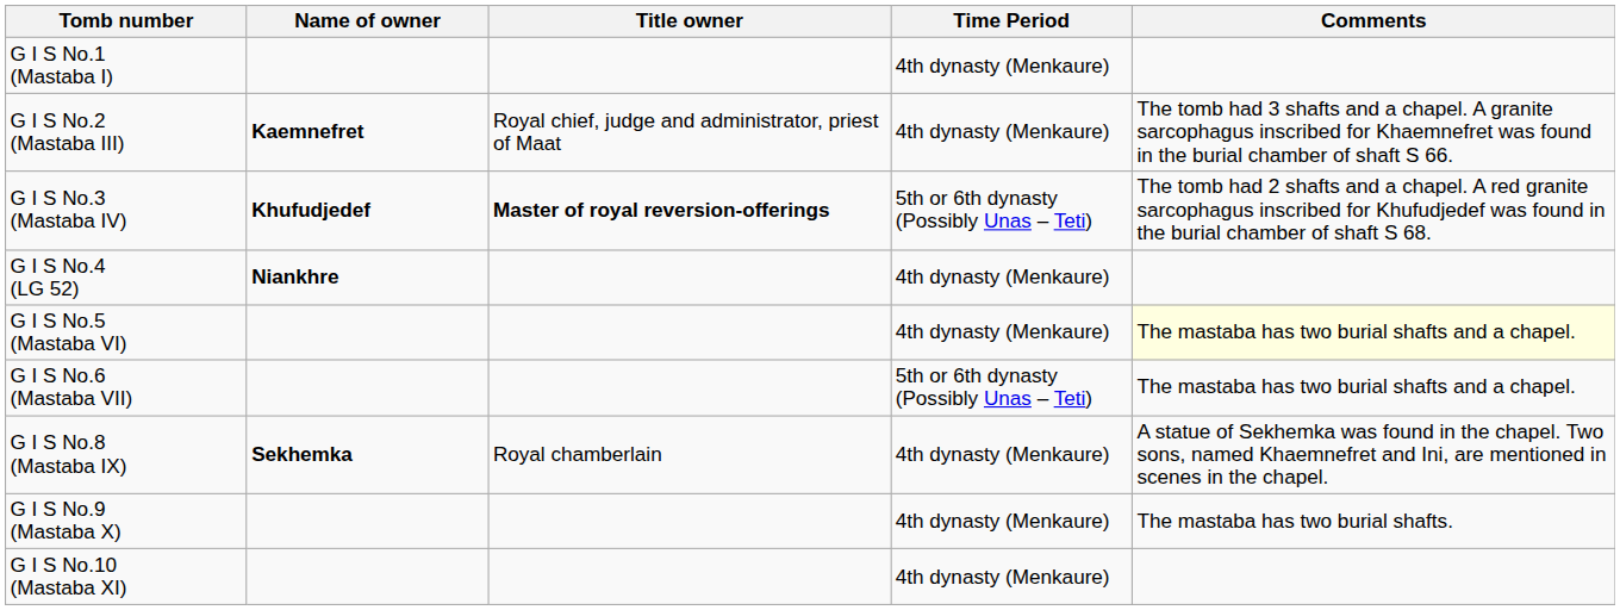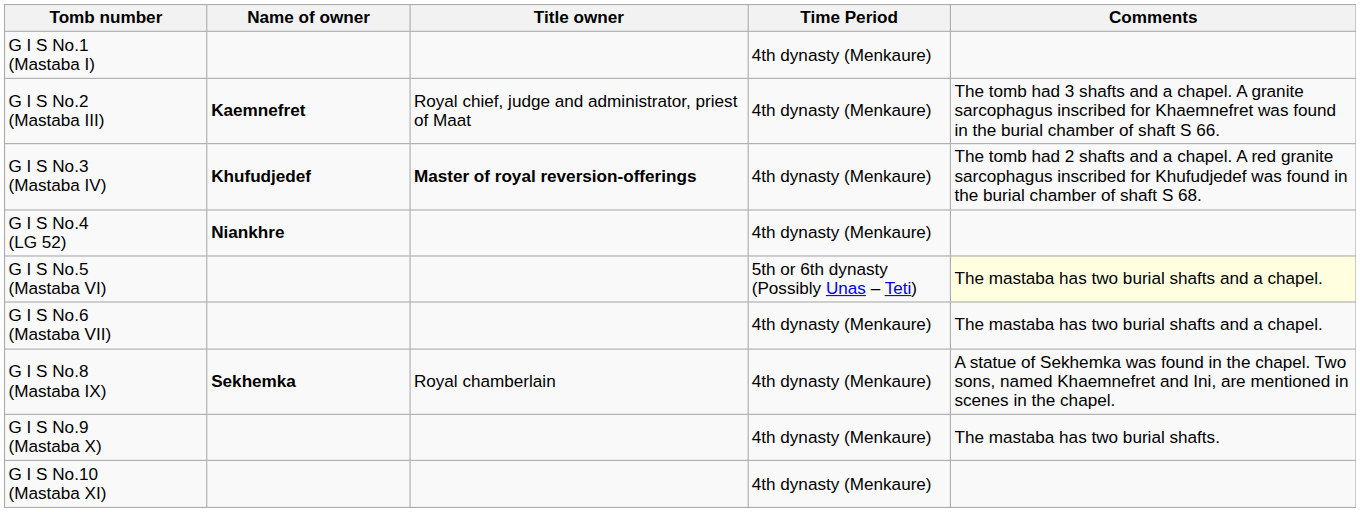 <table class="wikitable" style="width: 100%">
 <tr>
 <th width="15%">Tomb number</th>
 <th width="15%">Name of owner</th>
 <th width="25%">Title owner</th>
 <th width="15%">Time Period</th>
 <th width="30%">Comments</th>
 </tr>
 <tr>
 <td>G I S No.1 <br>(Mastaba I)</td>
 <td></td>
 <td></td>
 <td>4th dynasty (Menkaure)</td>
 </tr>
 <tr>
 <td>G I S No.2 <br>(Mastaba III)</td>
 <td><strong>Kaemnefret</strong></td>
 <td>Royal chief, judge and administrator, priest of Maat</td>
 <td>4th dynasty (Menkaure)</td>
 <td>The tomb had 3 shafts and a chapel. A granite sarcophagus inscribed for Khaemnefret was found in the burial chamber of shaft S 66.</td>
 </tr>
 <tr>
 <td>G I S No.3 <br>(Mastaba IV)</td>
 <td><strong>Khufudjedef</strong></td>
 <td><strong>Master of royal reversion-offerings</strong></td>
-<td>5th or 6th dynasty (Possibly <a href='#'>Unas</a> – <a href='#'>Teti</a>)</td>
+<td>4th dynasty (Menkaure)</td>
 <td>The tomb had 2 shafts and a chapel. A red granite sarcophagus inscribed for Khufudjedef was found in the burial chamber of shaft S 68.</td>
 </tr>
 <tr>
 <td>G I S No.4 <br>(LG 52)</td>
 <td><strong>Niankhre</strong></td>
 <td></td>
 <td>4th dynasty (Menkaure)</td>
 <td></td>
 </tr>
 <tr>
 <td>G I S No.5 <br>(Mastaba VI)</td>
 <td></td>
 <td></td>
-<td>4th dynasty (Menkaure)</td>
+<td>5th or 6th dynasty (Possibly <a href='#'>Unas</a> – <a href='#'>Teti</a>)</td>
 <td style="background: lightyellow;">The mastaba has two burial shafts and a chapel.</td>
 </tr>
 <tr>
 <td>G I S No.6 <br>(Mastaba VII)</td>
 <td></td>
 <td></td>
-<td>5th or 6th dynasty (Possibly <a href='#'>Unas</a> – <a href='#'>Teti</a>)</td>
+<td>4th dynasty (Menkaure)</td>
 <td>The mastaba has two burial shafts and a chapel.</td>
 </tr>
 <tr>
 <td>G I S No.8 <br>(Mastaba IX)</td>
 <td><strong>Sekhemka</strong></td>
 <td>Royal chamberlain</td>
 <td>4th dynasty (Menkaure)</td>
 <td>A statue of Sekhemka was found in the chapel. Two sons, named Khaemnefret and Ini, are mentioned in scenes in the chapel.</td>
 </tr>
 <tr>
 <td>G I S No.9 <br>(Mastaba X)</td>
 <td></td>
 <td></td>
 <td>4th dynasty (Menkaure)</td>
 <td>The mastaba has two burial shafts.</td>
 </tr>
 <tr>
 <td>G I S No.10 <br>(Mastaba XI)</td>
 <td></td>
 <td></td>
 <td>4th dynasty (Menkaure)</td>
 <td></td>
 </tr>
 </table>
